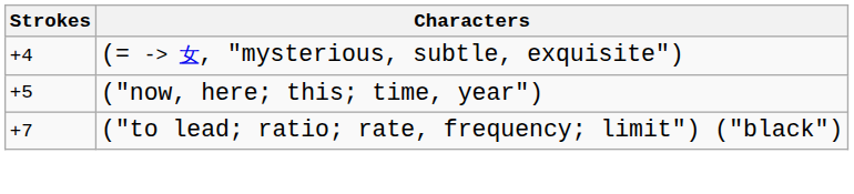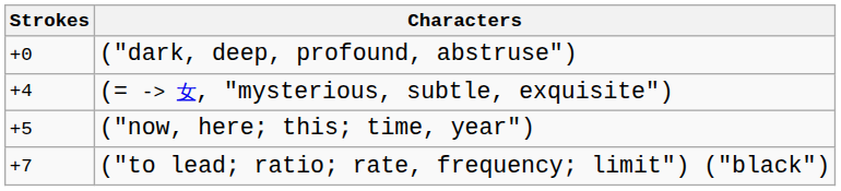 <table class="wikitable">
 <tr>
 <th>Strokes</th>
 <th>Characters</th>
+</tr>
+<tr>
+<td>+0</td>
+<td style="font-size: large;"> ("dark, deep, profound, abstruse")</td>
 </tr>
 <tr>
 <td>+4</td>
 <td style="font-size: large;"> (= <small>-> <a href='#'>女</a></small>, "mysterious, subtle, exquisite")</td>
 </tr>
 <tr>
 <td>+5</td>
 <td style="font-size: large;"> ("now, here; this; time, year")</td>
 </tr>
 <tr>
 <td>+7</td>
 <td style="font-size: large;"> ("to lead; ratio; rate, frequency; limit")  ("black")</td>
 </tr>
 </table>
